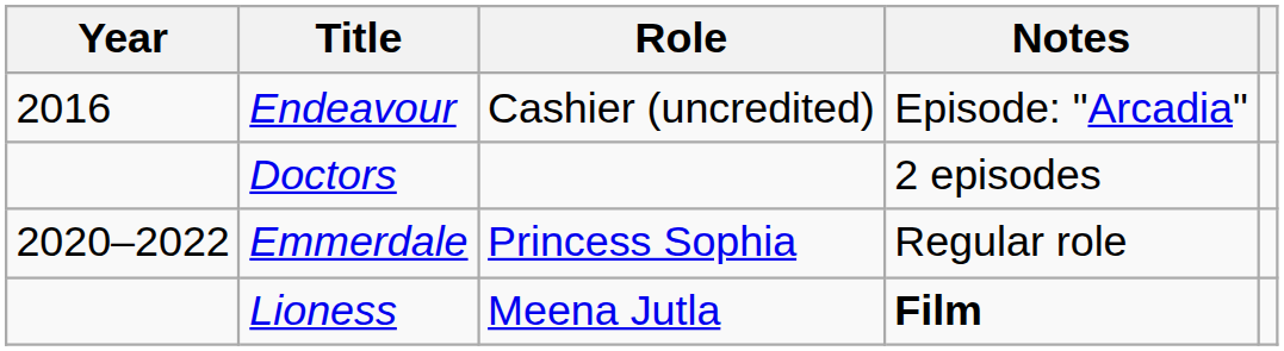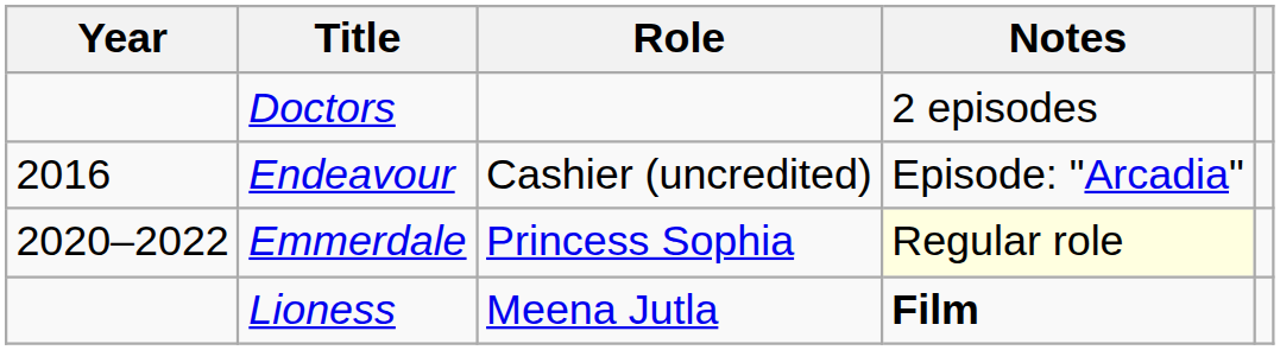 <table class="wikitable">
 <tr>
 <th>Year</th>
 <th>Title</th>
 <th>Role</th>
 <th>Notes</th>
 <th></th>
 </tr>
 <tr>
+<td></td>
+<td><em><a href='#'>Doctors</a></em></td>
+<td></td>
+<td>2 episodes</td>
+<td align="center"></td>
+</tr>
+<tr>
 <td>2016</td>
 <td><em><a href='#'>Endeavour</a></em></td>
 <td>Cashier (uncredited)</td>
 <td>Episode: "<a href='#'>Arcadia</a>"</td>
 <td align="center"></td>
 </tr>
 <tr>
-<td></td>
-<td><em><a href='#'>Doctors</a></em></td>
-<td></td>
-<td>2 episodes</td>
-<td align="center"></td>
-</tr>
-<tr>
 <td>2020–2022</td>
 <td><em><a href='#'>Emmerdale</a></em></td>
 <td><a href='#'>Princess Sophia</a></td>
-<td>Regular role</td>
+<td style="background: lightyellow;">Regular role</td>
 <td align="center"></td>
 </tr>
 <tr>
 <td></td>
 <td><em><a href='#'>Lioness</a></em></td>
 <td><a href='#'>Meena Jutla</a></td>
 <td><strong>Film</strong></td>
 <td align="center"></td>
 </tr>
 </table>
